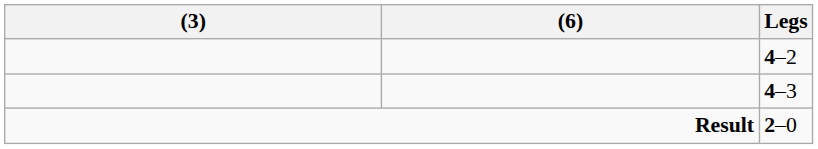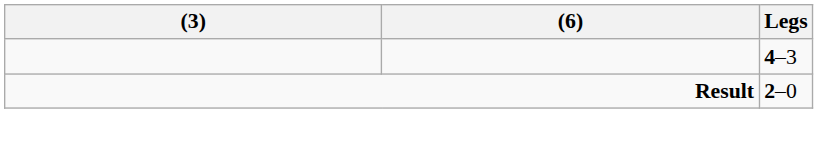 <table class="wikitable">
 <tr>
 <th width=270> (3)</th>
 <th width=270> (6)</th>
 <th>Legs</th>
-</tr>
-<tr>
-<td></td>
-<td></td>
-<td><strong>4</strong>–2</td>
 </tr>
 <tr>
 <td></td>
 <td></td>
 <td><strong>4</strong>–3</td>
 </tr>
 <tr>
 <td colspan="2" align="right"><strong>Result</strong></td>
 <td><strong>2</strong>–0</td>
 </tr>
 </table>
